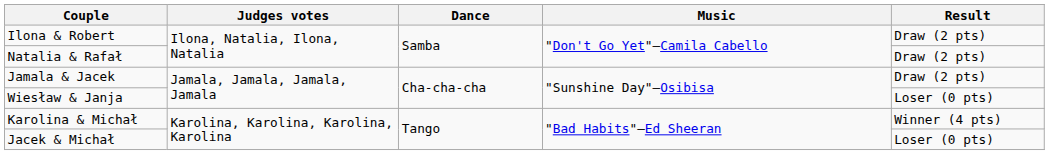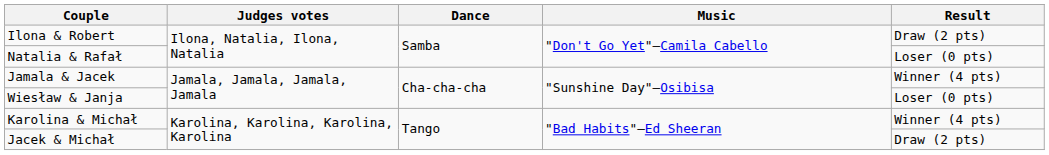 <table class="wikitable">
 <tr>
 <th width="160">Couple</th>
 <th width="230">Judges votes</th>
 <th width="140">Dance</th>
 <th width="350">Music</th>
 <th width="150">Result</th>
 </tr>
 <tr>
 <td>Ilona & Robert</td>
 <td rowspan=2>Ilona, Natalia, Ilona, Natalia</td>
 <td rowspan=2>Samba</td>
 <td rowspan=2>"<a href='#'>Don't Go Yet</a>"—<a href='#'>Camila Cabello</a></td>
 <td>Draw (2 pts)</td>
 </tr>
 <tr>
 <td>Natalia & Rafał</td>
-<td>Draw (2 pts)</td>
+<td>Loser (0 pts)</td>
 </tr>
 <tr>
 <td>Jamala & Jacek</td>
 <td rowspan=2>Jamala, Jamala, Jamala, Jamala</td>
 <td rowspan=2>Cha-cha-cha</td>
 <td rowspan=2>"Sunshine Day"—<a href='#'>Osibisa</a></td>
-<td>Draw (2 pts)</td>
+<td>Winner (4 pts)</td>
 </tr>
 <tr>
 <td>Wiesław & Janja</td>
 <td>Loser (0 pts)</td>
 </tr>
 <tr>
 <td>Karolina & Michał</td>
 <td rowspan=2>Karolina, Karolina, Karolina, Karolina</td>
 <td rowspan=2>Tango</td>
 <td rowspan=2>"<a href='#'>Bad Habits</a>"—<a href='#'>Ed Sheeran</a></td>
 <td>Winner (4 pts)</td>
 </tr>
 <tr>
 <td>Jacek & Michał</td>
-<td>Loser (0 pts)</td>
+<td>Draw (2 pts)</td>
 </tr>
 </table>
